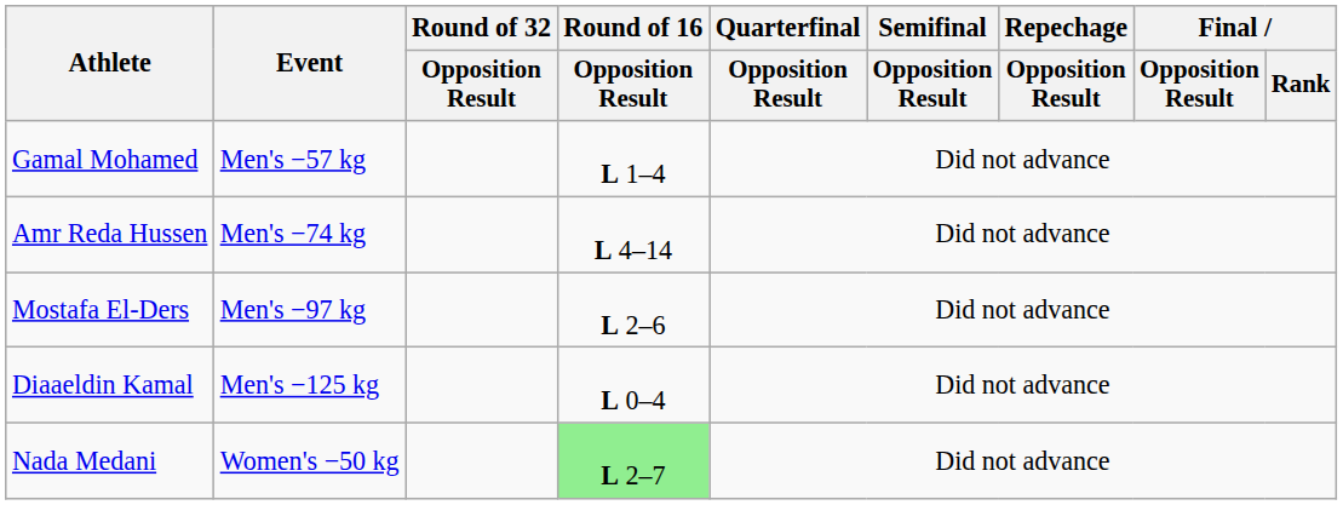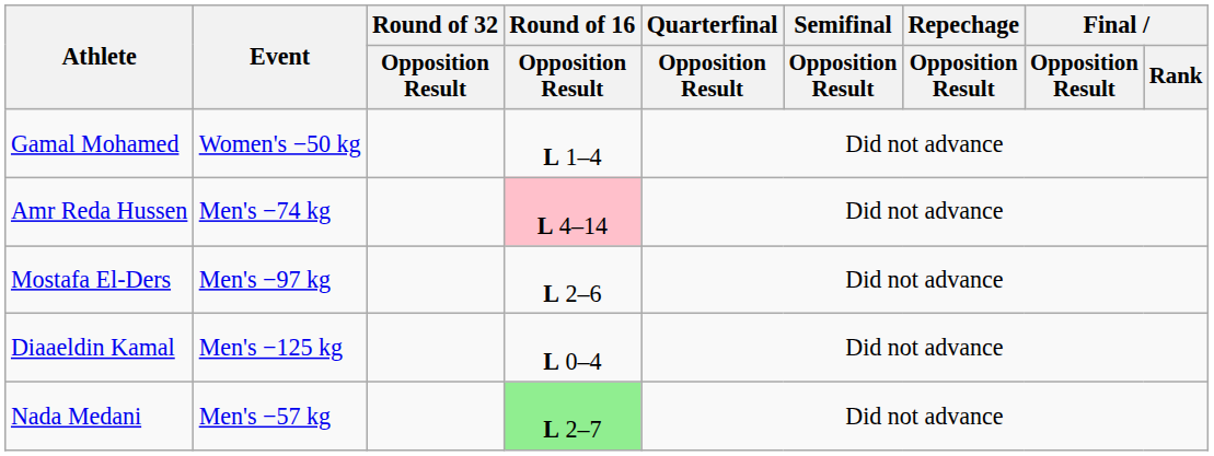 <table class="wikitable" style="font-size:90%">
 <tr>
 <th rowspan=2>Athlete</th>
 <th rowspan=2>Event</th>
 <th>Round of 32</th>
 <th>Round of 16</th>
 <th>Quarterfinal</th>
 <th>Semifinal</th>
 <th>Repechage</th>
 <th colspan=2>Final / </th>
 </tr>
 <tr style="font-size: 95%">
 <th>Opposition<br>Result</th>
 <th>Opposition<br>Result</th>
 <th>Opposition<br>Result</th>
 <th>Opposition<br>Result</th>
 <th>Opposition<br>Result</th>
 <th>Opposition<br>Result</th>
 <th>Rank</th>
 </tr>
 <tr align=center>
 <td align=left><a href='#'>Gamal Mohamed</a></td>
-<td align=left><a href='#'>Men's −57 kg</a></td>
+<td align=left><a href='#'>Women's −50 kg</a></td>
 <td></td>
 <td><br> <strong>L</strong> 1–4</td>
 <td colspan="5">Did not advance</td>
 </tr>
 <tr align=center>
 <td align=left><a href='#'>Amr Reda Hussen</a></td>
 <td align=left><a href='#'>Men's −74 kg</a></td>
 <td></td>
-<td><br> <strong>L</strong> 4–14</td>
+<td style="background: pink;"><br> <strong>L</strong> 4–14</td>
 <td colspan="5">Did not advance</td>
 </tr>
 <tr align=center>
 <td align=left><a href='#'>Mostafa El-Ders</a></td>
 <td align=left><a href='#'>Men's −97 kg</a></td>
 <td></td>
 <td><br> <strong>L</strong> 2–6</td>
 <td colspan="5">Did not advance</td>
 </tr>
 <tr align=center>
 <td align=left><a href='#'>Diaaeldin Kamal</a></td>
 <td align=left><a href='#'>Men's −125 kg</a></td>
 <td></td>
 <td><br> <strong>L</strong> 0–4</td>
 <td colspan="5">Did not advance</td>
 </tr>
 <tr align=center>
 <td align=left><a href='#'>Nada Medani</a></td>
-<td align=left><a href='#'>Women's −50 kg</a></td>
+<td align=left><a href='#'>Men's −57 kg</a></td>
 <td></td>
 <td style="background: lightgreen;"><br> <strong>L</strong> 2–7</td>
 <td colspan="5">Did not advance</td>
 </tr>
 </table>
